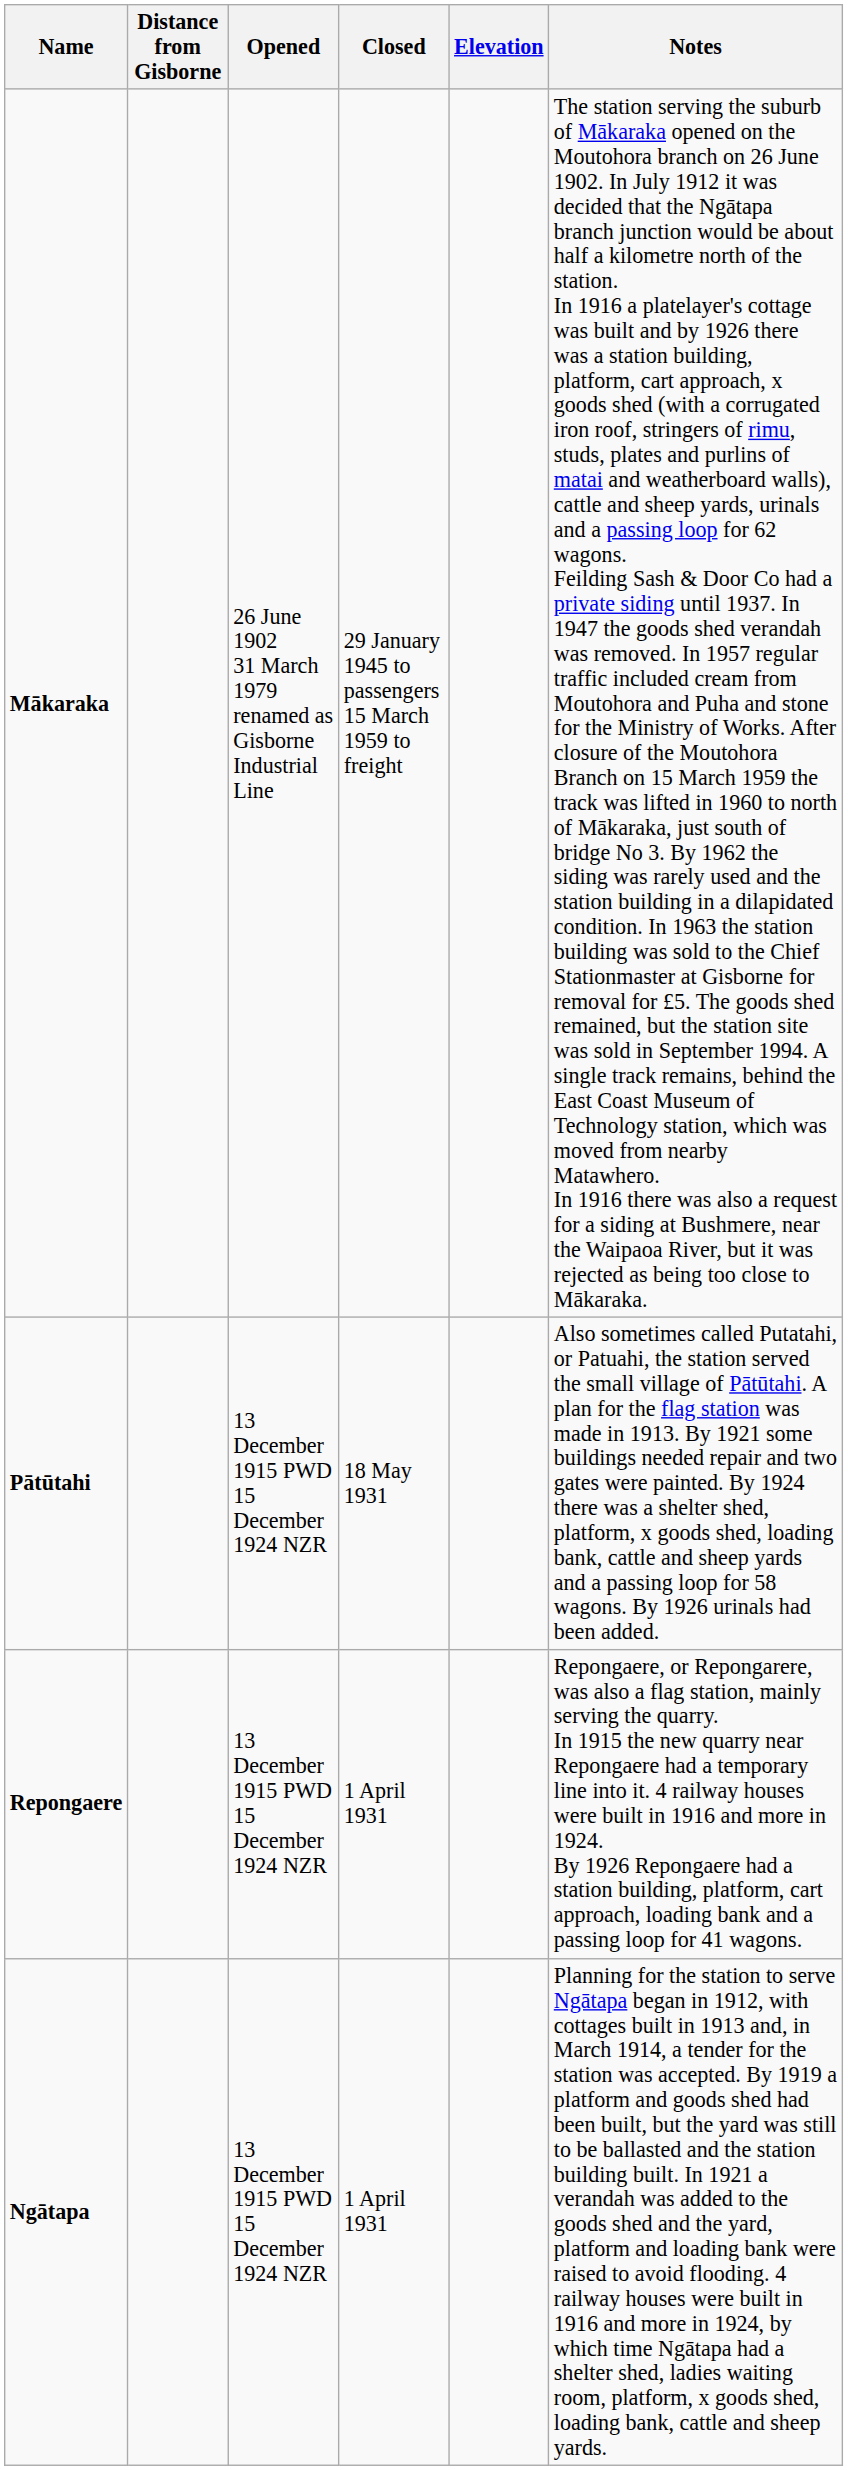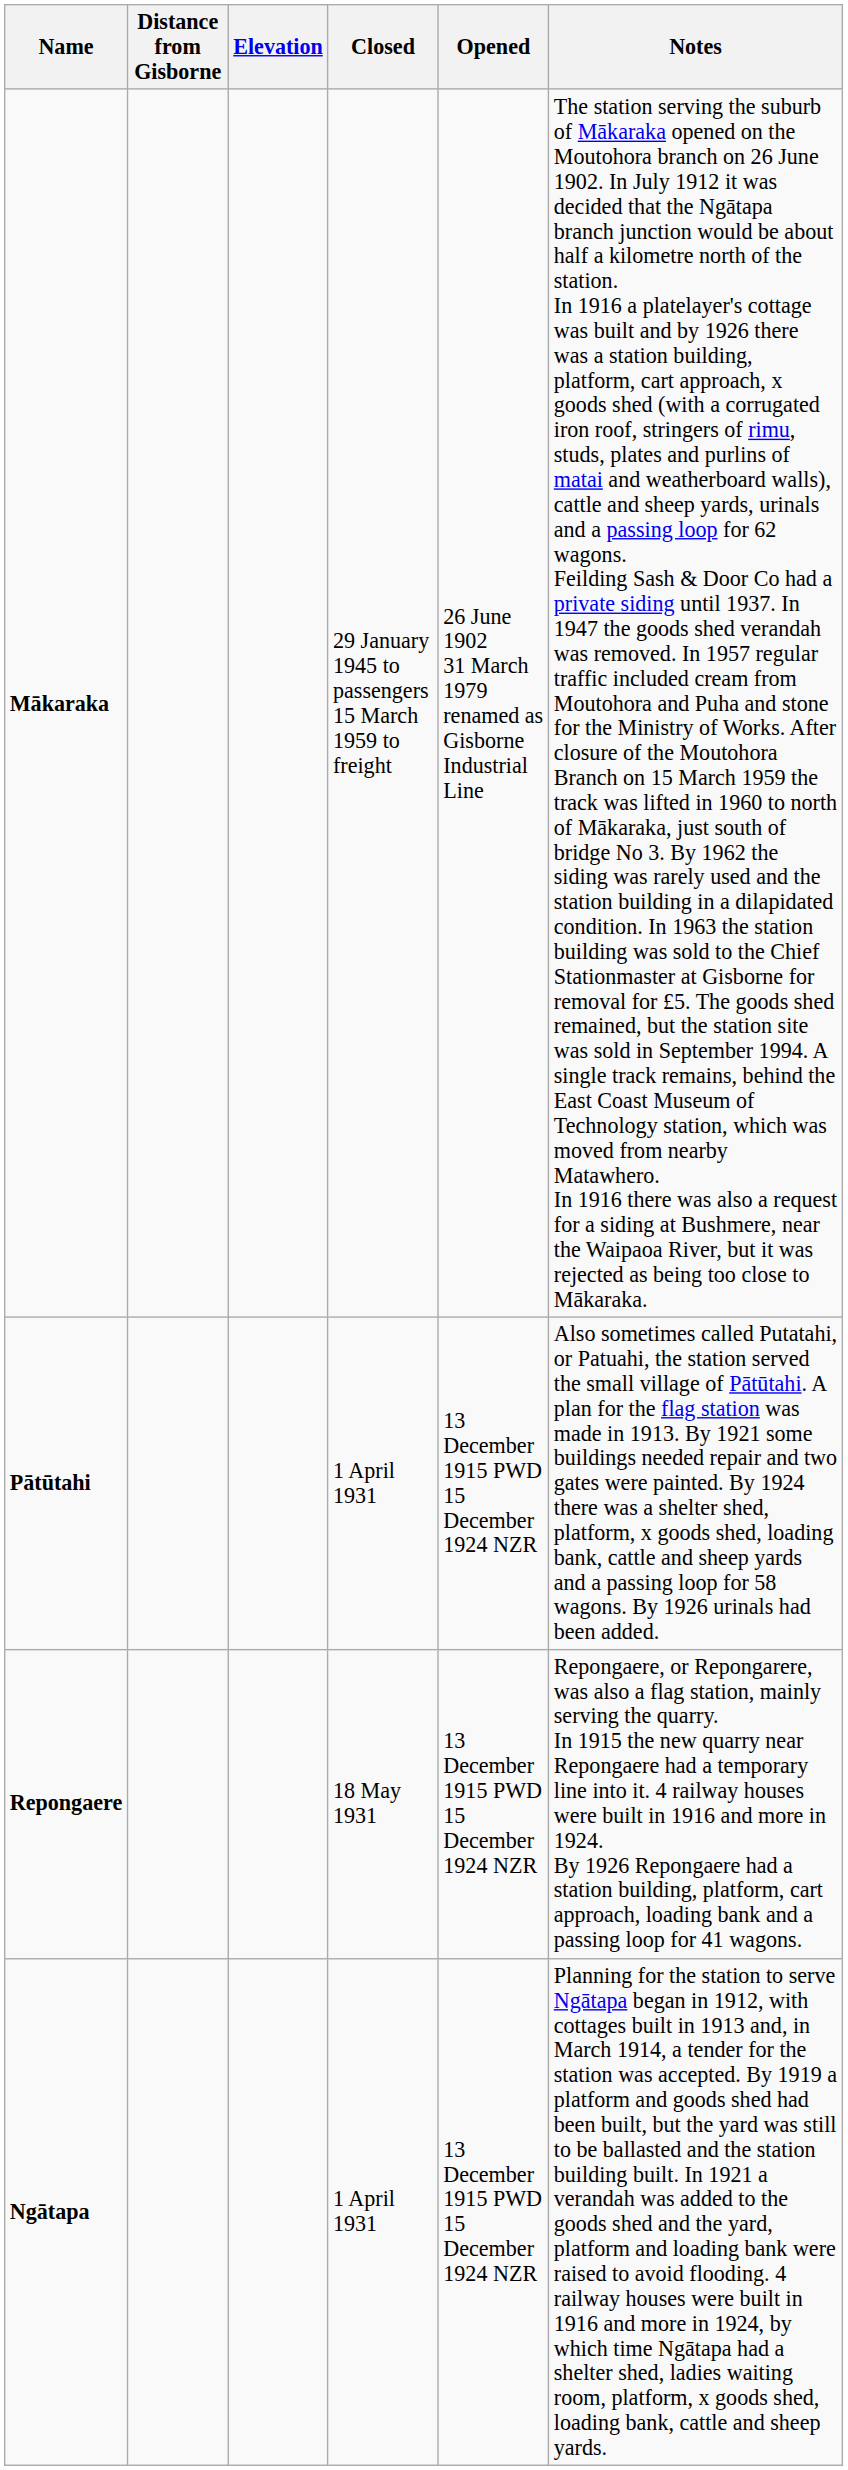 <table class="wikitable sortable mw-collapsible mw-collapsed">
 <tr>
 <th>Name</th>
 <th>Distance from Gisborne</th>
+<th><a href='#'>Elevation</a></th>
+<th>Closed</th>
 <th>Opened</th>
-<th>Closed</th>
-<th><a href='#'>Elevation</a></th>
 <th>Notes</th>
 </tr>
 <tr>
 <td><strong>Mākaraka</strong></td>
 <td></td>
+<td></td>
+<td>29 January 1945 to passengers<br>15 March 1959 to freight</td>
 <td>26 June 1902<br>31 March 1979 renamed as Gisborne Industrial Line</td>
-<td>29 January 1945 to passengers<br>15 March 1959 to freight</td>
-<td></td>
 <td>The station serving the suburb of <a href='#'>Mākaraka</a> opened on the Moutohora branch on 26 June 1902. In July 1912 it was decided that the Ngātapa branch junction would be about half a kilometre north of the station.<br>In 1916 a platelayer's cottage was built and by 1926 there was a station building, platform, cart approach,  x  goods shed (with a corrugated iron roof, stringers of <a href='#'>rimu</a>, studs, plates and purlins of <a href='#'>matai</a> and weatherboard walls), cattle and sheep yards, urinals and a <a href='#'>passing loop</a> for 62 wagons.<br>Feilding Sash & Door Co had a <a href='#'>private siding</a> until 1937. In 1947 the goods shed verandah was removed. In 1957 regular traffic included cream from Moutohora and Puha and stone for the Ministry of Works. After closure of the Moutohora Branch on 15 March 1959 the track was lifted in 1960 to  north of Mākaraka, just south of bridge No 3. By 1962 the siding was rarely used and the station building in a dilapidated condition. In 1963 the station building was sold to the Chief Stationmaster at Gisborne for removal for £5. The goods shed remained, but the station site was sold in September 1994. A single track remains, behind the East Coast Museum of Technology station, which was moved from nearby Matawhero.<br>In 1916 there was also a request for a siding at Bushmere, near the Waipaoa River, but it was rejected as being too close to Mākaraka.</td>
 </tr>
 <tr>
 <td><strong>Pātūtahi</strong></td>
 <td></td>
+<td></td>
+<td>1 April 1931</td>
 <td>13 December 1915 PWD<br>15 December 1924 NZR</td>
-<td>18 May 1931</td>
-<td></td>
 <td>Also sometimes called Putatahi, or Patuahi, the station served the small village of <a href='#'>Pātūtahi</a>. A plan for the <a href='#'>flag station</a> was made in 1913. By 1921 some buildings needed repair and two  gates were painted. By 1924 there was a shelter shed, platform,  x  goods shed, loading bank, cattle and sheep yards and a passing loop for 58 wagons. By 1926 urinals had been added.</td>
 </tr>
 <tr>
 <td><strong>Repongaere</strong></td>
 <td></td>
+<td></td>
+<td>18 May 1931</td>
 <td>13 December 1915 PWD<br>15 December 1924 NZR</td>
-<td>1 April 1931</td>
-<td></td>
 <td>Repongaere, or Repongarere, was also a flag station, mainly serving the quarry.<br>In 1915 the new quarry near Repongaere had a temporary line into it. 4 railway houses were built in 1916 and more in 1924.<br>By 1926 Repongaere had a station building, platform, cart approach, loading bank and a passing loop for 41 wagons.</td>
 </tr>
 <tr>
 <td><strong>Ngātapa</strong></td>
 <td></td>
+<td></td>
+<td>1 April 1931</td>
 <td>13 December 1915 PWD<br>15 December 1924 NZR</td>
-<td>1 April 1931</td>
-<td></td>
 <td>Planning for the station to serve <a href='#'>Ngātapa</a> began in 1912,  with cottages built in 1913 and, in March 1914, a tender for the station was accepted. By 1919 a platform and goods shed had been built, but the yard was still to be ballasted and the station building built. In 1921 a verandah was added to the goods shed and the yard, platform and loading bank were raised to avoid flooding. 4 railway houses were built in 1916 and more in 1924, by which time Ngātapa had a shelter shed, ladies waiting room, platform,  x  goods shed, loading bank, cattle and sheep yards.</td>
 </tr>
 </table>
